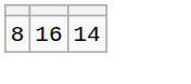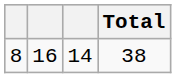 <table class="wikitable">
 <tr>
 <th></th>
 <th></th>
 <th></th>
+<th>Total</th>
 </tr>
 <tr style="text-align:center;">
 <td>8</td>
 <td>16</td>
 <td>14</td>
+<td>38</td>
 </tr>
 </table>
